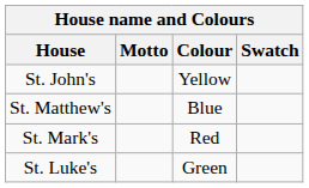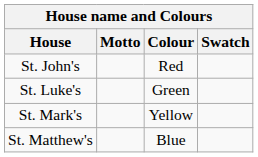 <table class="wikitable" width="auto" style="text-align: center">
 <tr>
 <th colspan="4">House name and Colours</th>
 </tr>
 <tr>
 <th>House</th>
 <th>Motto</th>
 <th>Colour</th>
 <th>Swatch</th>
 </tr>
 <tr>
 <td>St. John's</td>
 <td></td>
+<td>Red</td>
+<td></td>
+</tr>
+<tr>
+<td>St. Luke's</td>
+<td></td>
+<td>Green</td>
+<td></td>
+</tr>
+<tr>
+<td>St. Mark's</td>
+<td></td>
 <td>Yellow</td>
 <td></td>
 </tr>
 <tr>
 <td>St. Matthew's</td>
 <td></td>
 <td>Blue</td>
 <td></td>
 </tr>
-<tr>
-<td>St. Mark's</td>
-<td></td>
-<td>Red</td>
-<td></td>
-</tr>
-<tr>
-<td>St. Luke's</td>
-<td></td>
-<td>Green</td>
-<td></td>
-</tr>
 </table>
